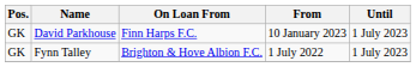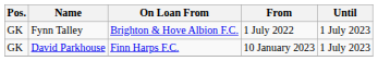 <table class="wikitable">
 <tr>
 <th>Pos.</th>
 <th>Name</th>
 <th>On Loan From</th>
 <th>From</th>
 <th>Until</th>
 </tr>
 <tr>
 <td>GK</td>
+<td> Fynn Talley</td>
+<td><a href='#'>Brighton & Hove Albion F.C.</a></td>
+<td>1 July 2022</td>
+<td>1 July 2023</td>
+</tr>
+<tr>
+<td>GK</td>
 <td> <a href='#'>David Parkhouse</a></td>
 <td><a href='#'>Finn Harps F.C.</a></td>
 <td>10 January 2023</td>
 <td>1 July 2023</td>
 </tr>
 <tr>
-<td>GK</td>
-<td> Fynn Talley</td>
-<td><a href='#'>Brighton & Hove Albion F.C.</a></td>
-<td>1 July 2022</td>
-<td>1 July 2023</td>
-</tr>
-<tr>
 </tr>
 </table>
